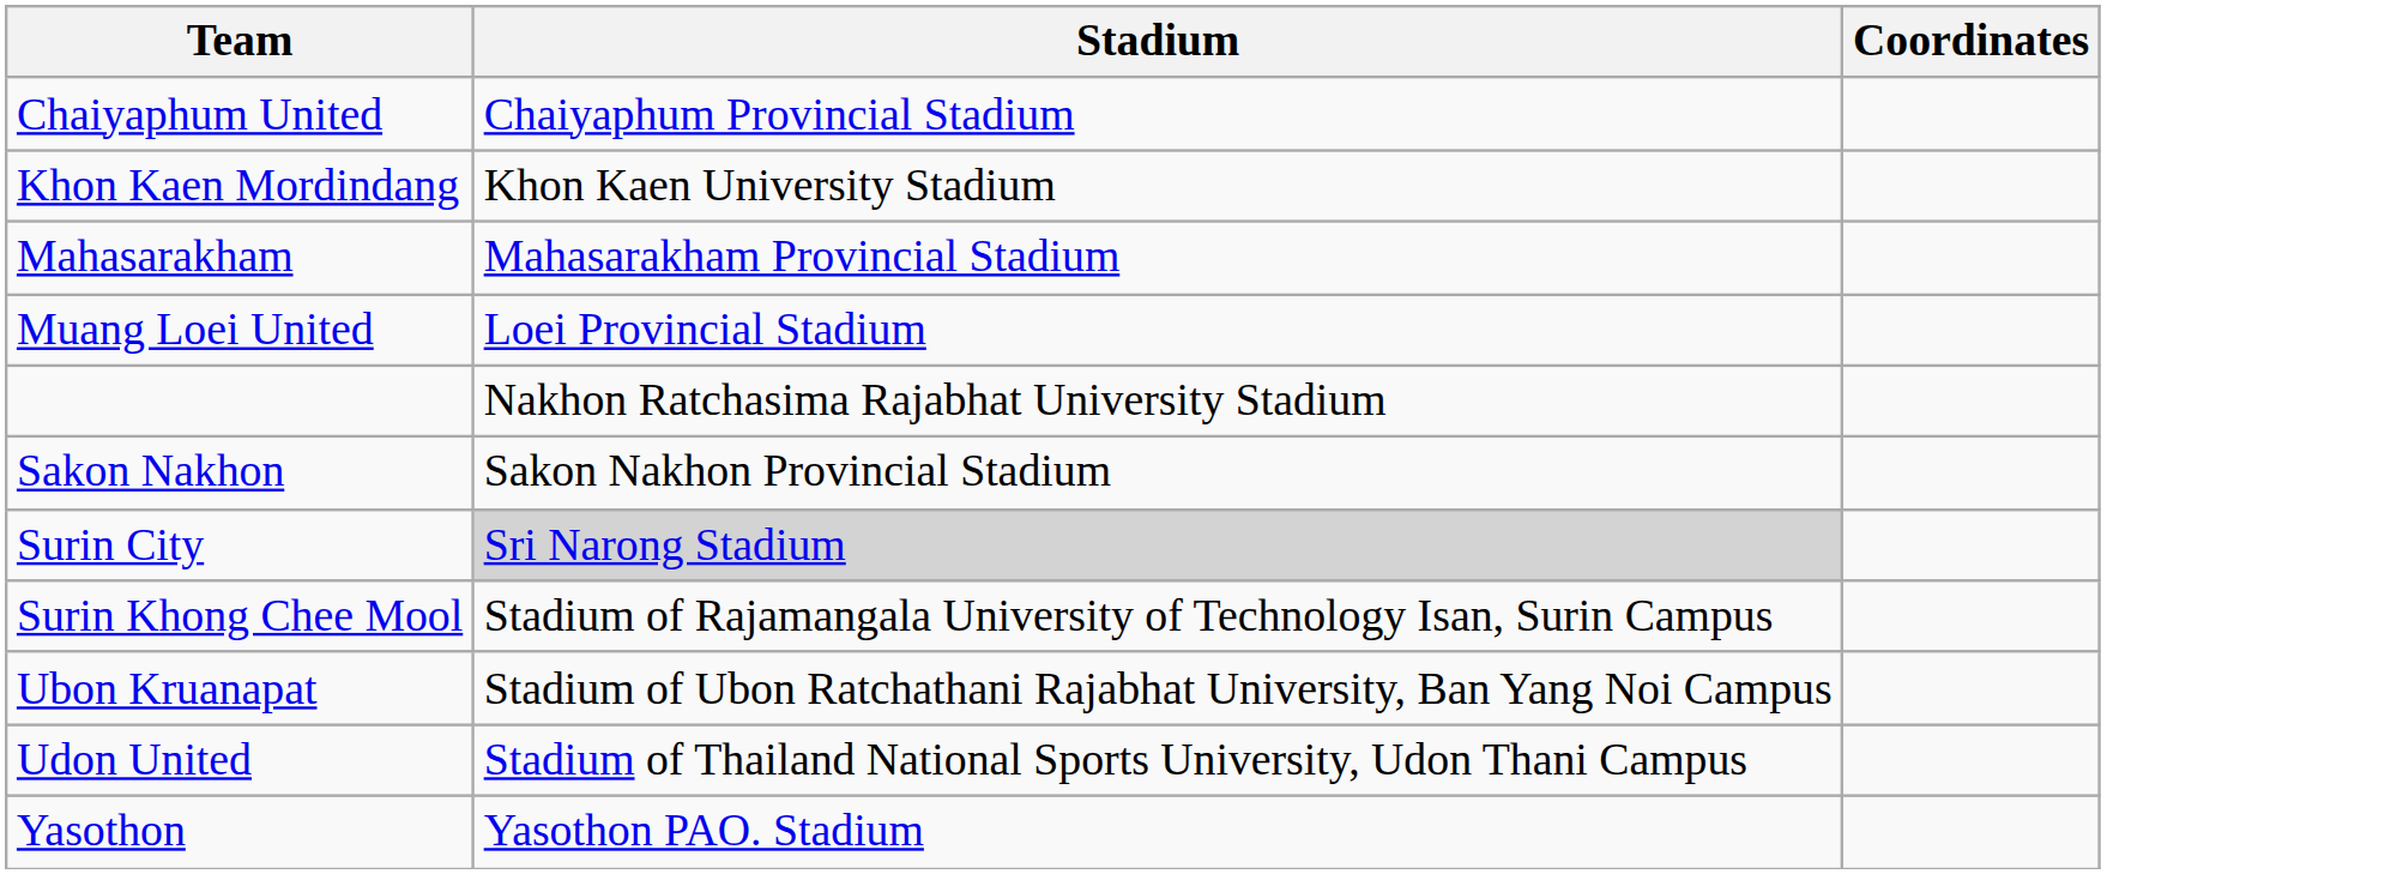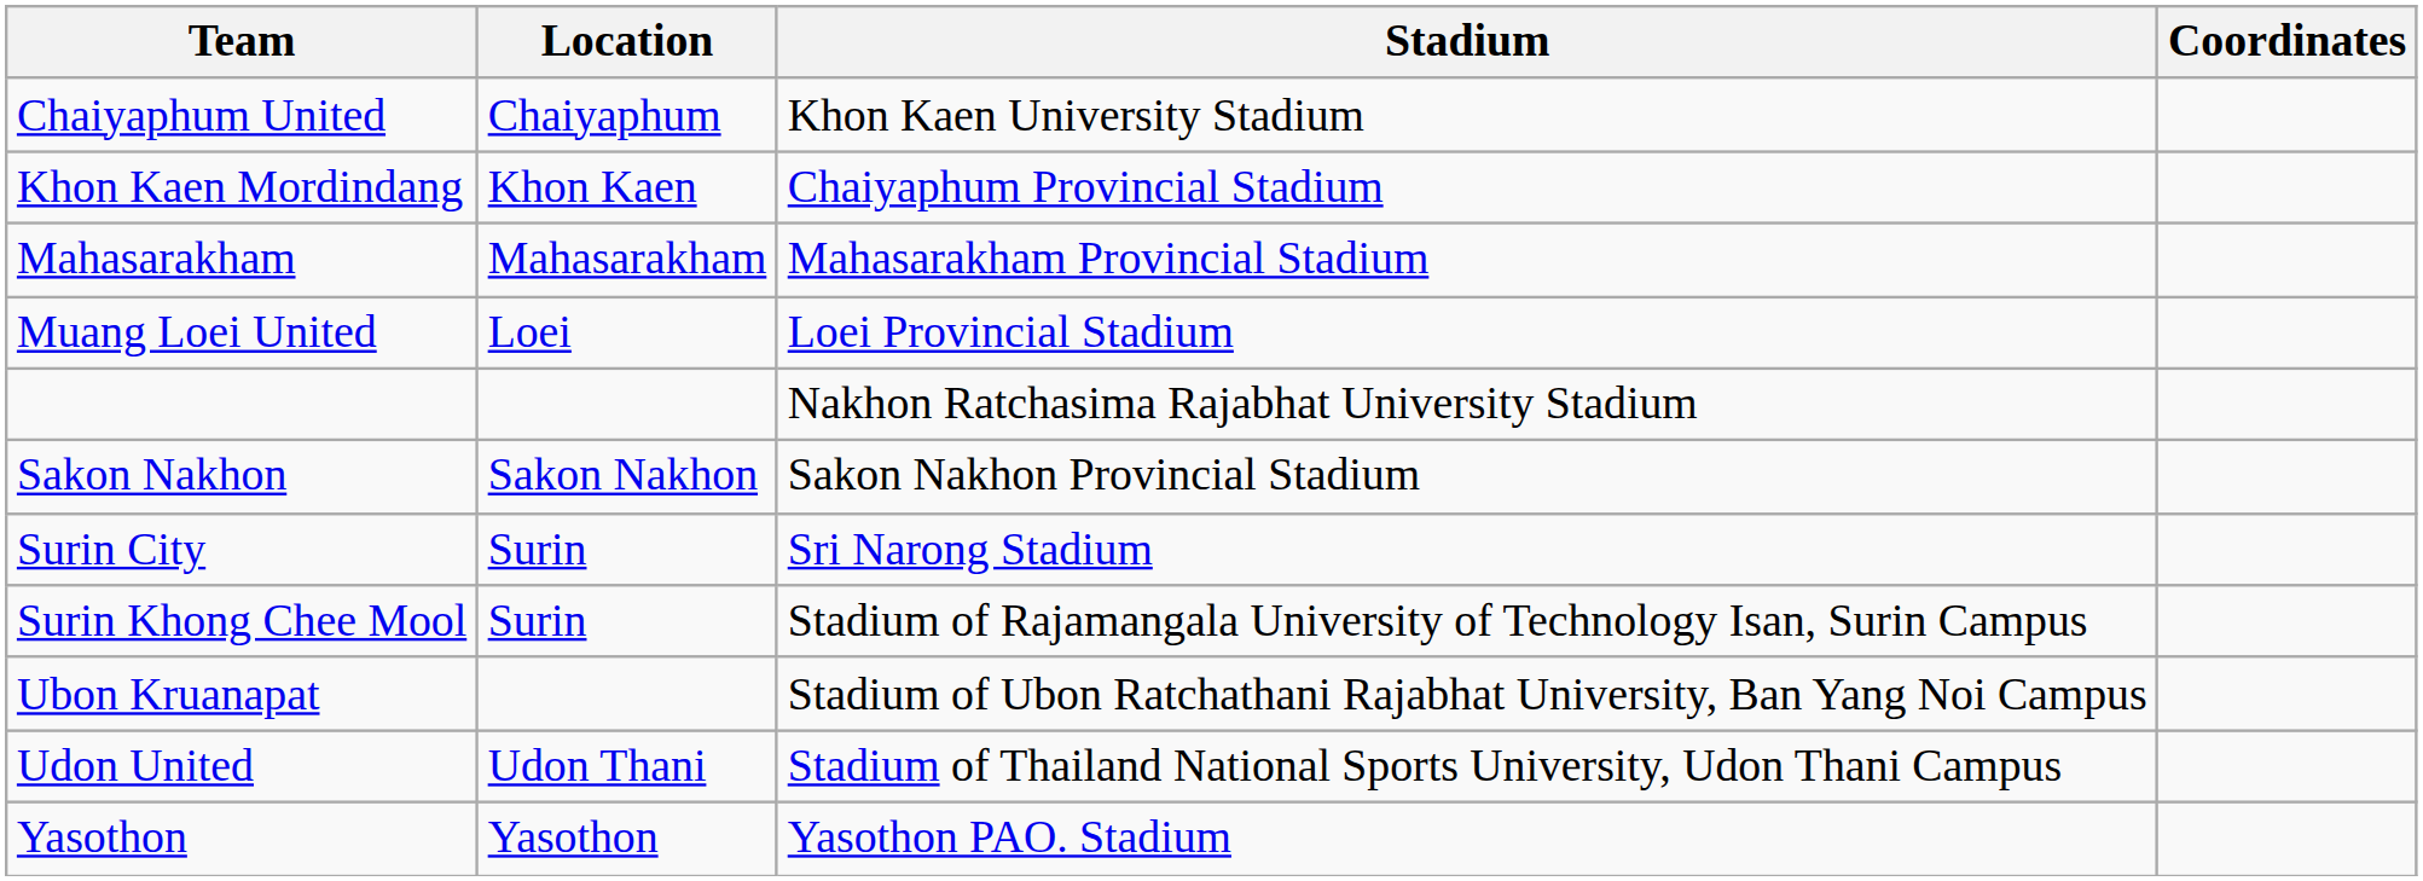 <table class="wikitable sortable">
 <tr>
 <th>Team</th>
+<th>Location</th>
 <th>Stadium</th>
 <th>Coordinates</th>
 </tr>
 <tr>
 <td><a href='#'>Chaiyaphum United</a></td>
+<td><a href='#'>Chaiyaphum</a> </td>
+<td>Khon Kaen University Stadium</td>
+<td></td>
+</tr>
+<tr>
+<td><a href='#'>Khon Kaen Mordindang</a></td>
+<td><a href='#'>Khon Kaen</a> </td>
 <td><a href='#'>Chaiyaphum Provincial Stadium</a></td>
 <td></td>
 </tr>
 <tr>
-<td><a href='#'>Khon Kaen Mordindang</a></td>
-<td>Khon Kaen University Stadium</td>
-<td></td>
-</tr>
-<tr>
 <td><a href='#'>Mahasarakham</a></td>
+<td><a href='#'>Mahasarakham</a> </td>
 <td><a href='#'>Mahasarakham Provincial Stadium</a></td>
 <td></td>
 </tr>
 <tr>
 <td><a href='#'>Muang Loei United</a></td>
+<td><a href='#'>Loei</a> </td>
 <td><a href='#'>Loei Provincial Stadium</a></td>
 <td></td>
 </tr>
 <tr>
+<td></td>
 <td></td>
 <td>Nakhon Ratchasima Rajabhat University Stadium</td>
 <td></td>
 </tr>
 <tr>
 <td><a href='#'>Sakon Nakhon</a></td>
+<td><a href='#'>Sakon Nakhon</a> </td>
 <td>Sakon Nakhon Provincial Stadium</td>
 <td></td>
 </tr>
 <tr>
 <td><a href='#'>Surin City</a></td>
-<td style="background: lightgrey;"><a href='#'>Sri Narong Stadium</a></td>
+<td><a href='#'>Surin</a> </td>
+<td><a href='#'>Sri Narong Stadium</a></td>
 <td></td>
 </tr>
 <tr>
 <td><a href='#'>Surin Khong Chee Mool</a></td>
+<td><a href='#'>Surin</a> </td>
 <td>Stadium of Rajamangala University of Technology Isan, Surin Campus</td>
 <td></td>
 </tr>
 <tr>
 <td><a href='#'>Ubon Kruanapat</a></td>
+<td></td>
 <td>Stadium of Ubon Ratchathani Rajabhat University, Ban Yang Noi Campus</td>
 <td></td>
 </tr>
 <tr>
 <td><a href='#'>Udon United</a></td>
+<td><a href='#'>Udon Thani</a> </td>
 <td><a href='#'>Stadium</a> of Thailand National Sports University, Udon Thani Campus</td>
 <td></td>
 </tr>
 <tr>
 <td><a href='#'>Yasothon</a></td>
+<td><a href='#'>Yasothon</a> </td>
 <td><a href='#'>Yasothon PAO. Stadium</a></td>
 <td></td>
 </tr>
 </table>
